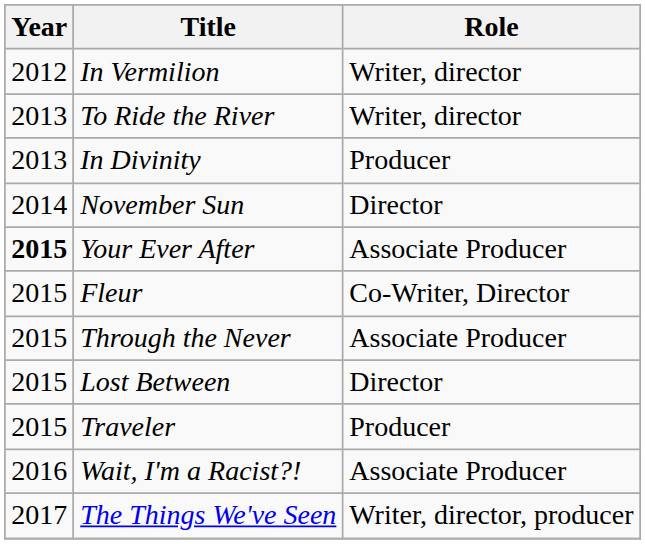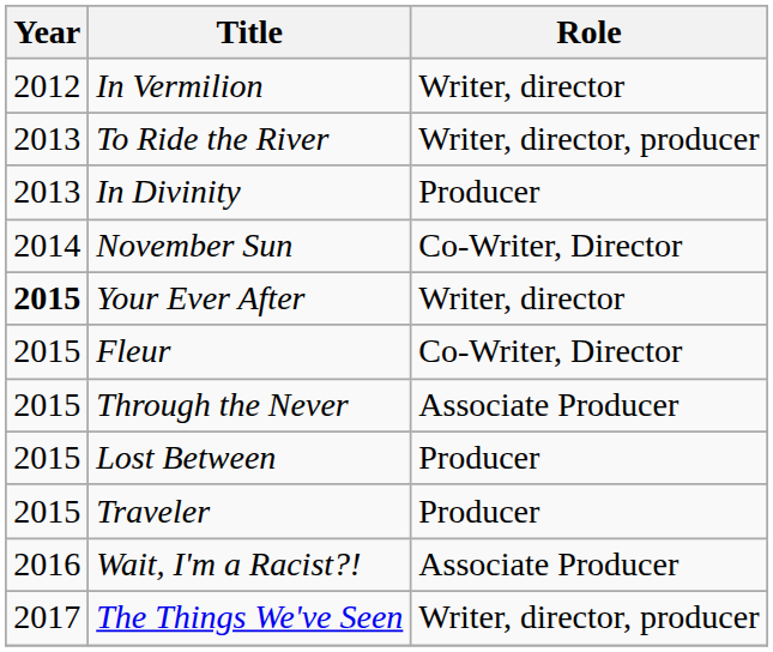 <table class="wikitable sortable">
 <tr>
 <th>Year</th>
 <th>Title</th>
 <th>Role</th>
 </tr>
 <tr>
 <td>2012</td>
 <td><em>In Vermilion</em></td>
 <td>Writer, director</td>
 </tr>
 <tr>
 <td>2013</td>
 <td><em>To Ride the River</em></td>
-<td>Writer, director</td>
+<td>Writer, director, producer</td>
 </tr>
 <tr>
 <td>2013</td>
 <td><em>In Divinity</em></td>
 <td>Producer</td>
 </tr>
 <tr>
 <td>2014</td>
 <td><em>November Sun</em></td>
-<td>Director</td>
+<td>Co-Writer, Director</td>
 </tr>
 <tr>
 <td><strong>2015</strong></td>
 <td><em>Your Ever After</em></td>
-<td>Associate Producer</td>
+<td>Writer, director</td>
 </tr>
 <tr>
 <td>2015</td>
 <td><em>Fleur</em></td>
 <td>Co-Writer, Director</td>
 </tr>
 <tr>
 <td>2015</td>
 <td><em>Through the Never</em></td>
 <td>Associate Producer</td>
 </tr>
 <tr>
 <td>2015</td>
 <td><em>Lost Between</em></td>
-<td>Director</td>
+<td>Producer</td>
 </tr>
 <tr>
 <td>2015</td>
 <td><em>Traveler</em></td>
 <td>Producer</td>
 </tr>
 <tr>
 <td>2016</td>
 <td><em>Wait, I'm a Racist?!</em></td>
 <td>Associate Producer</td>
 </tr>
 <tr>
 <td>2017</td>
 <td><em><a href='#'>The Things We've Seen</a></em></td>
 <td>Writer, director, producer</td>
 </tr>
 <tr>
 </tr>
 </table>
